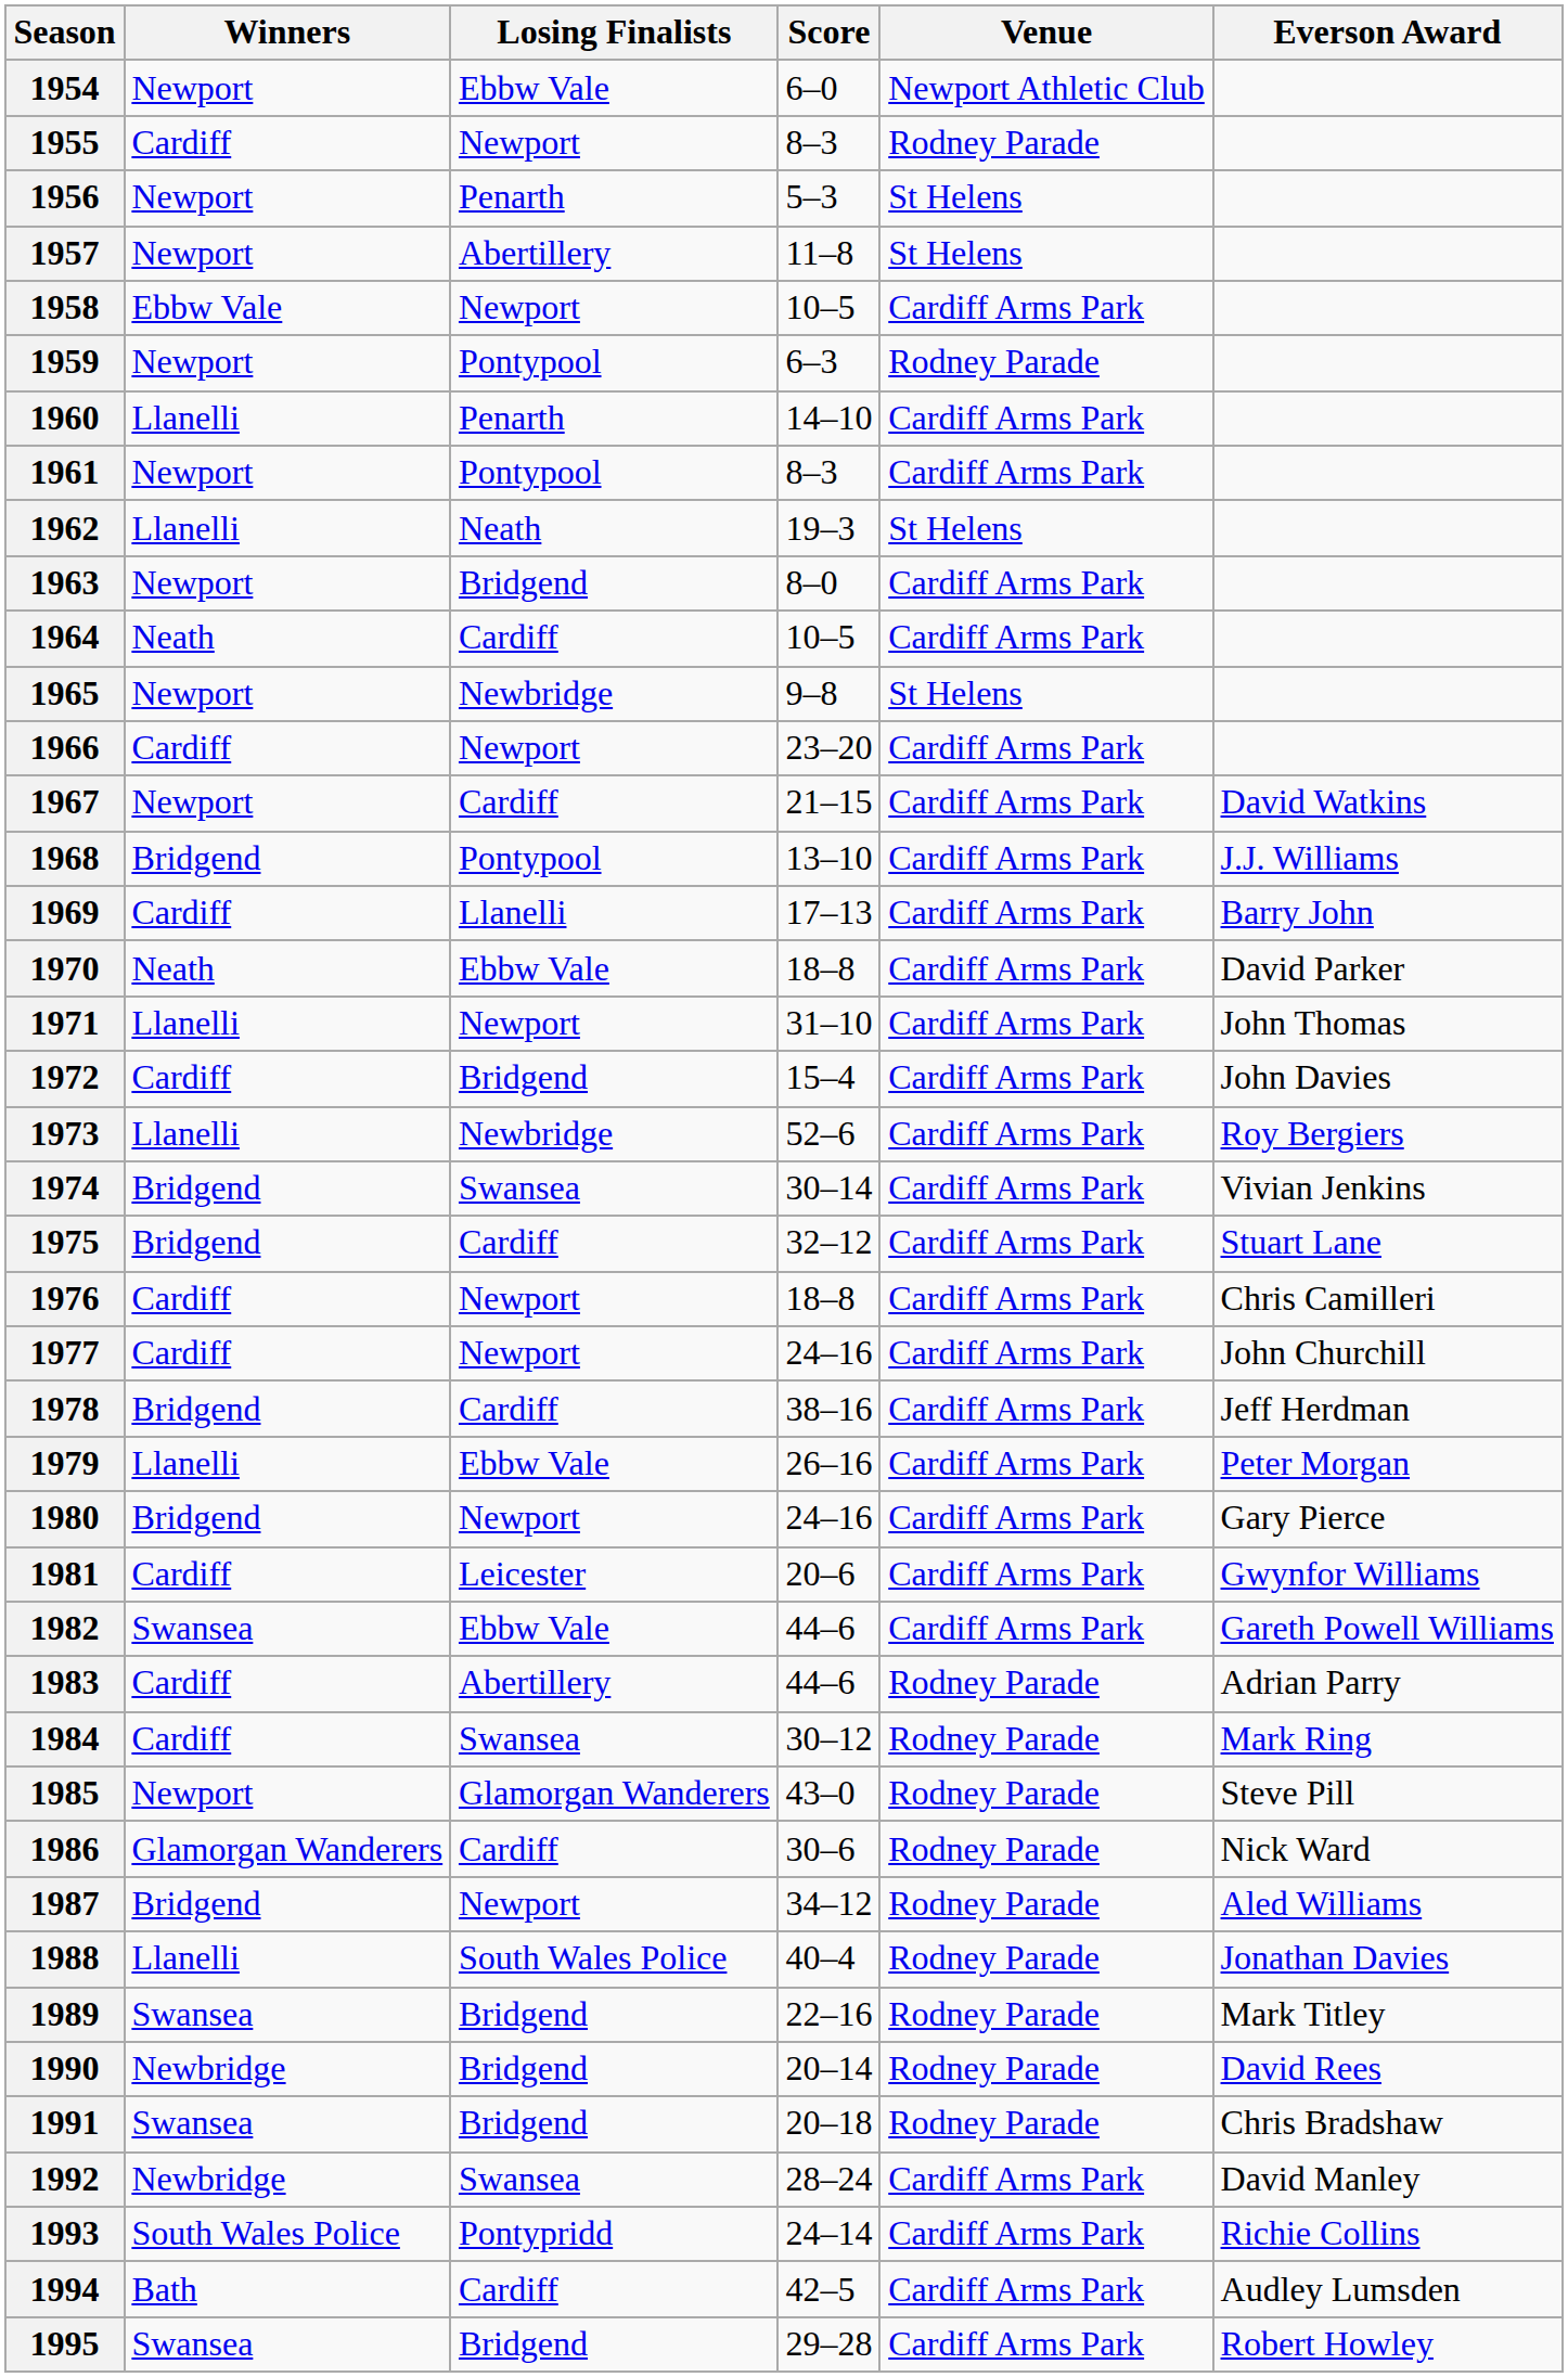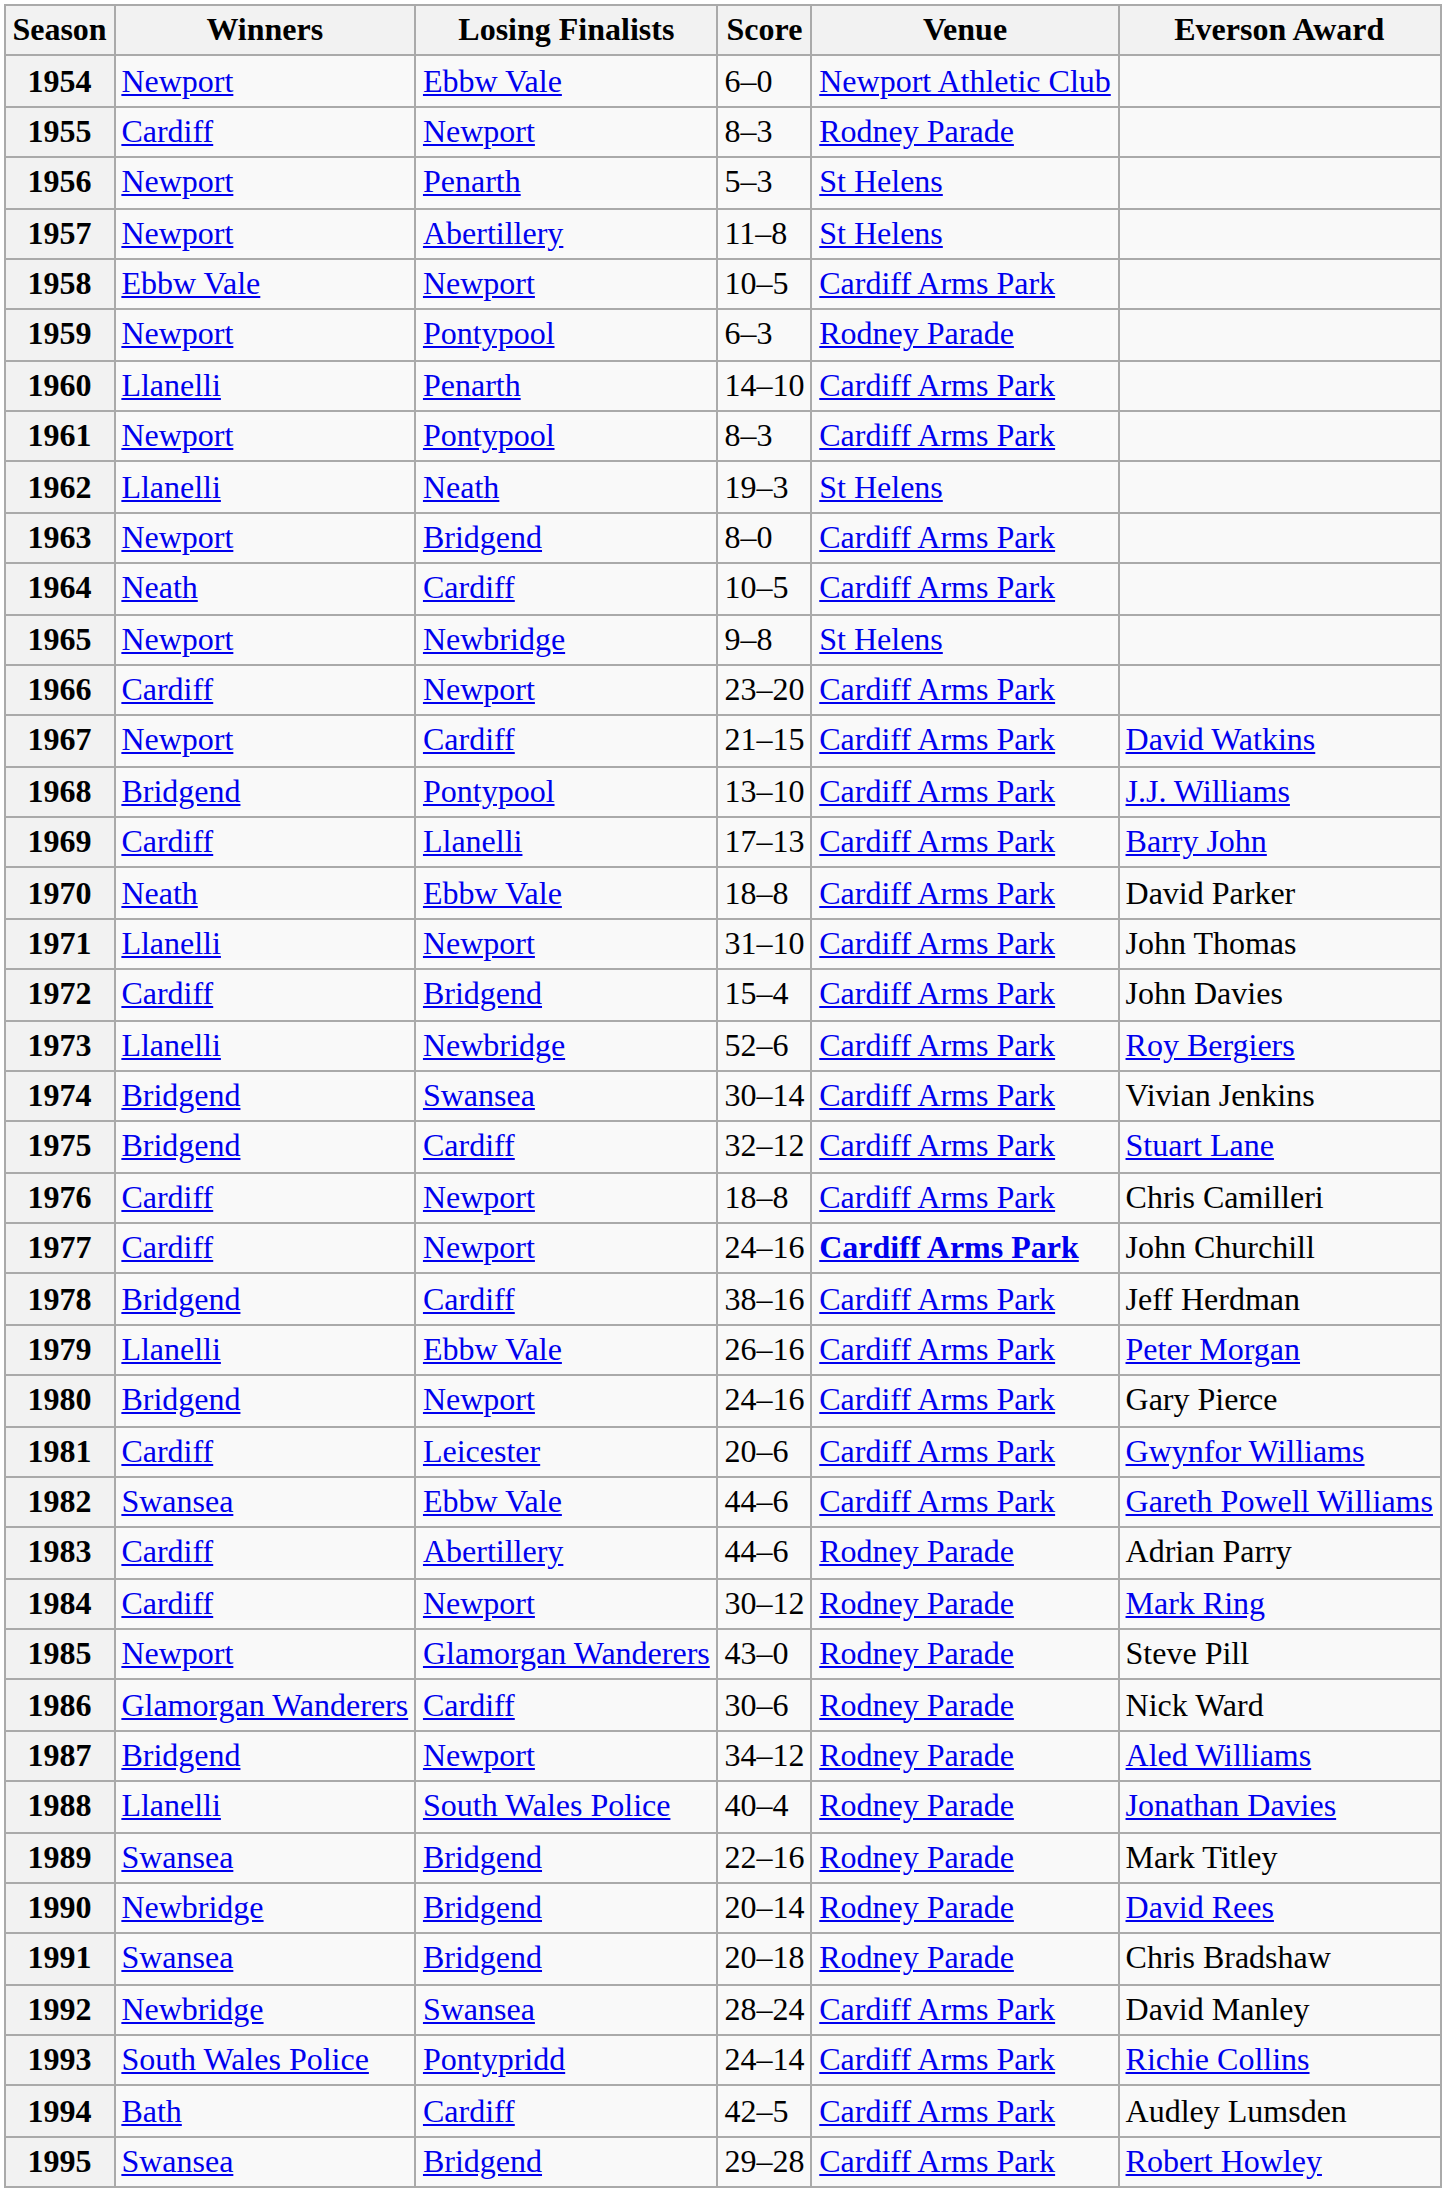 <table class="wikitable sortable">
 <tr>
 <th>Season</th>
 <th>Winners</th>
 <th>Losing Finalists</th>
 <th>Score</th>
 <th>Venue</th>
 <th>Everson Award</th>
 </tr>
 <tr>
 <th>1954</th>
 <td><a href='#'>Newport</a></td>
 <td><a href='#'>Ebbw Vale</a></td>
 <td>6–0</td>
 <td><a href='#'>Newport Athletic Club</a></td>
 <td></td>
 </tr>
 <tr>
 <th>1955</th>
 <td><a href='#'>Cardiff</a></td>
 <td><a href='#'>Newport</a></td>
 <td>8–3</td>
 <td><a href='#'>Rodney Parade</a></td>
 <td></td>
 </tr>
 <tr>
 <th>1956</th>
 <td><a href='#'>Newport</a></td>
 <td><a href='#'>Penarth</a></td>
 <td>5–3</td>
 <td><a href='#'>St Helens</a></td>
 <td></td>
 </tr>
 <tr>
 <th>1957</th>
 <td><a href='#'>Newport</a></td>
 <td><a href='#'>Abertillery</a></td>
 <td>11–8</td>
 <td><a href='#'>St Helens</a></td>
 <td></td>
 </tr>
 <tr>
 <th>1958</th>
 <td><a href='#'>Ebbw Vale</a></td>
 <td><a href='#'>Newport</a></td>
 <td>10–5</td>
 <td><a href='#'>Cardiff Arms Park</a></td>
 <td></td>
 </tr>
 <tr>
 <th>1959</th>
 <td><a href='#'>Newport</a></td>
 <td><a href='#'>Pontypool</a></td>
 <td>6–3</td>
 <td><a href='#'>Rodney Parade</a></td>
 <td></td>
 </tr>
 <tr>
 <th>1960</th>
 <td><a href='#'>Llanelli</a></td>
 <td><a href='#'>Penarth</a></td>
 <td>14–10</td>
 <td><a href='#'>Cardiff Arms Park</a></td>
 <td></td>
 </tr>
 <tr>
 <th>1961</th>
 <td><a href='#'>Newport</a></td>
 <td><a href='#'>Pontypool</a></td>
 <td>8–3</td>
 <td><a href='#'>Cardiff Arms Park</a></td>
 <td></td>
 </tr>
 <tr>
 <th>1962</th>
 <td><a href='#'>Llanelli</a></td>
 <td><a href='#'>Neath</a></td>
 <td>19–3</td>
 <td><a href='#'>St Helens</a></td>
 <td></td>
 </tr>
 <tr>
 <th>1963</th>
 <td><a href='#'>Newport</a></td>
 <td><a href='#'>Bridgend</a></td>
 <td>8–0</td>
 <td><a href='#'>Cardiff Arms Park</a></td>
 <td></td>
 </tr>
 <tr>
 <th>1964</th>
 <td><a href='#'>Neath</a></td>
 <td><a href='#'>Cardiff</a></td>
 <td>10–5</td>
 <td><a href='#'>Cardiff Arms Park</a></td>
 <td></td>
 </tr>
 <tr>
 <th>1965</th>
 <td><a href='#'>Newport</a></td>
 <td><a href='#'>Newbridge</a></td>
 <td>9–8</td>
 <td><a href='#'>St Helens</a></td>
 <td></td>
 </tr>
 <tr>
 <th>1966</th>
 <td><a href='#'>Cardiff</a></td>
 <td><a href='#'>Newport</a></td>
 <td>23–20</td>
 <td><a href='#'>Cardiff Arms Park</a></td>
 <td></td>
 </tr>
 <tr>
 <th>1967</th>
 <td><a href='#'>Newport</a></td>
 <td><a href='#'>Cardiff</a></td>
 <td>21–15</td>
 <td><a href='#'>Cardiff Arms Park</a></td>
 <td><a href='#'>David Watkins</a></td>
 </tr>
 <tr>
 <th>1968</th>
 <td><a href='#'>Bridgend</a></td>
 <td><a href='#'>Pontypool</a></td>
 <td>13–10</td>
 <td><a href='#'>Cardiff Arms Park</a></td>
 <td><a href='#'>J.J. Williams</a></td>
 </tr>
 <tr>
 <th>1969</th>
 <td><a href='#'>Cardiff</a></td>
 <td><a href='#'>Llanelli</a></td>
 <td>17–13</td>
 <td><a href='#'>Cardiff Arms Park</a></td>
 <td><a href='#'>Barry John</a></td>
 </tr>
 <tr>
 <th>1970</th>
 <td><a href='#'>Neath</a></td>
 <td><a href='#'>Ebbw Vale</a></td>
 <td>18–8</td>
 <td><a href='#'>Cardiff Arms Park</a></td>
 <td>David Parker</td>
 </tr>
 <tr>
 <th>1971</th>
 <td><a href='#'>Llanelli</a></td>
 <td><a href='#'>Newport</a></td>
 <td>31–10</td>
 <td><a href='#'>Cardiff Arms Park</a></td>
 <td>John Thomas</td>
 </tr>
 <tr>
 <th>1972</th>
 <td><a href='#'>Cardiff</a></td>
 <td><a href='#'>Bridgend</a></td>
 <td>15–4</td>
 <td><a href='#'>Cardiff Arms Park</a></td>
 <td>John Davies</td>
 </tr>
 <tr>
 <th>1973</th>
 <td><a href='#'>Llanelli</a></td>
 <td><a href='#'>Newbridge</a></td>
 <td>52–6</td>
 <td><a href='#'>Cardiff Arms Park</a></td>
 <td><a href='#'>Roy Bergiers</a></td>
 </tr>
 <tr>
 <th>1974</th>
 <td><a href='#'>Bridgend</a></td>
 <td><a href='#'>Swansea</a></td>
 <td>30–14</td>
 <td><a href='#'>Cardiff Arms Park</a></td>
 <td>Vivian Jenkins</td>
 </tr>
 <tr>
 <th>1975</th>
 <td><a href='#'>Bridgend</a></td>
 <td><a href='#'>Cardiff</a></td>
 <td>32–12</td>
 <td><a href='#'>Cardiff Arms Park</a></td>
 <td><a href='#'>Stuart Lane</a></td>
 </tr>
 <tr>
 <th>1976</th>
 <td><a href='#'>Cardiff</a></td>
 <td><a href='#'>Newport</a></td>
 <td>18–8</td>
 <td><a href='#'>Cardiff Arms Park</a></td>
 <td>Chris Camilleri</td>
 </tr>
 <tr>
 <th>1977</th>
 <td><a href='#'>Cardiff</a></td>
 <td><a href='#'>Newport</a></td>
 <td>24–16</td>
-<td><a href='#'>Cardiff Arms Park</a></td>
+<td><strong><a href='#'>Cardiff Arms Park</a></strong></td>
 <td>John Churchill</td>
 </tr>
 <tr>
 <th>1978</th>
 <td><a href='#'>Bridgend</a></td>
 <td><a href='#'>Cardiff</a></td>
 <td>38–16</td>
 <td><a href='#'>Cardiff Arms Park</a></td>
 <td>Jeff Herdman</td>
 </tr>
 <tr>
 <th>1979</th>
 <td><a href='#'>Llanelli</a></td>
 <td><a href='#'>Ebbw Vale</a></td>
 <td>26–16</td>
 <td><a href='#'>Cardiff Arms Park</a></td>
 <td><a href='#'>Peter Morgan</a></td>
 </tr>
 <tr>
 <th>1980</th>
 <td><a href='#'>Bridgend</a></td>
 <td><a href='#'>Newport</a></td>
 <td>24–16</td>
 <td><a href='#'>Cardiff Arms Park</a></td>
 <td>Gary Pierce</td>
 </tr>
 <tr>
 <th>1981</th>
 <td><a href='#'>Cardiff</a></td>
 <td><a href='#'>Leicester</a></td>
 <td>20–6</td>
 <td><a href='#'>Cardiff Arms Park</a></td>
 <td><a href='#'>Gwynfor Williams</a></td>
 </tr>
 <tr>
 <th>1982</th>
 <td><a href='#'>Swansea</a></td>
 <td><a href='#'>Ebbw Vale</a></td>
 <td>44–6</td>
 <td><a href='#'>Cardiff Arms Park</a></td>
 <td><a href='#'>Gareth Powell Williams</a></td>
 </tr>
 <tr>
 <th>1983</th>
 <td><a href='#'>Cardiff</a></td>
 <td><a href='#'>Abertillery</a></td>
 <td>44–6</td>
 <td><a href='#'>Rodney Parade</a></td>
 <td>Adrian Parry</td>
 </tr>
 <tr>
 <th>1984</th>
 <td><a href='#'>Cardiff</a></td>
-<td><a href='#'>Swansea</a></td>
+<td><a href='#'>Newport</a></td>
 <td>30–12</td>
 <td><a href='#'>Rodney Parade</a></td>
 <td><a href='#'>Mark Ring</a></td>
 </tr>
 <tr>
 <th>1985</th>
 <td><a href='#'>Newport</a></td>
 <td><a href='#'>Glamorgan Wanderers</a></td>
 <td>43–0</td>
 <td><a href='#'>Rodney Parade</a></td>
 <td>Steve Pill</td>
 </tr>
 <tr>
 <th>1986</th>
 <td><a href='#'>Glamorgan Wanderers</a></td>
 <td><a href='#'>Cardiff</a></td>
 <td>30–6</td>
 <td><a href='#'>Rodney Parade</a></td>
 <td>Nick Ward</td>
 </tr>
 <tr>
 <th>1987</th>
 <td><a href='#'>Bridgend</a></td>
 <td><a href='#'>Newport</a></td>
 <td>34–12</td>
 <td><a href='#'>Rodney Parade</a></td>
 <td><a href='#'>Aled Williams</a></td>
 </tr>
 <tr>
 <th>1988</th>
 <td><a href='#'>Llanelli</a></td>
 <td><a href='#'>South Wales Police</a></td>
 <td>40–4</td>
 <td><a href='#'>Rodney Parade</a></td>
 <td><a href='#'>Jonathan Davies</a></td>
 </tr>
 <tr>
 <th>1989</th>
 <td><a href='#'>Swansea</a></td>
 <td><a href='#'>Bridgend</a></td>
 <td>22–16</td>
 <td><a href='#'>Rodney Parade</a></td>
 <td>Mark Titley</td>
 </tr>
 <tr>
 <th>1990</th>
 <td><a href='#'>Newbridge</a></td>
 <td><a href='#'>Bridgend</a></td>
 <td>20–14</td>
 <td><a href='#'>Rodney Parade</a></td>
 <td><a href='#'>David Rees</a></td>
 </tr>
 <tr>
 <th>1991</th>
 <td><a href='#'>Swansea</a></td>
 <td><a href='#'>Bridgend</a></td>
 <td>20–18</td>
 <td><a href='#'>Rodney Parade</a></td>
 <td>Chris Bradshaw</td>
 </tr>
 <tr>
 <th>1992</th>
 <td><a href='#'>Newbridge</a></td>
 <td><a href='#'>Swansea</a></td>
 <td>28–24</td>
 <td><a href='#'>Cardiff Arms Park</a></td>
 <td>David Manley</td>
 </tr>
 <tr>
 <th>1993</th>
 <td><a href='#'>South Wales Police</a></td>
 <td><a href='#'>Pontypridd</a></td>
 <td>24–14</td>
 <td><a href='#'>Cardiff Arms Park</a></td>
 <td><a href='#'>Richie Collins</a></td>
 </tr>
 <tr>
 <th>1994</th>
 <td><a href='#'>Bath</a></td>
 <td><a href='#'>Cardiff</a></td>
 <td>42–5</td>
 <td><a href='#'>Cardiff Arms Park</a></td>
 <td>Audley Lumsden</td>
 </tr>
 <tr>
 <th>1995</th>
 <td><a href='#'>Swansea</a></td>
 <td><a href='#'>Bridgend</a></td>
 <td>29–28</td>
 <td><a href='#'>Cardiff Arms Park</a></td>
 <td><a href='#'>Robert Howley</a></td>
 </tr>
 </table>
